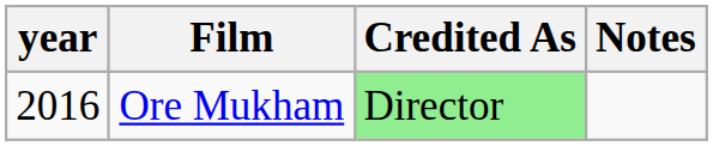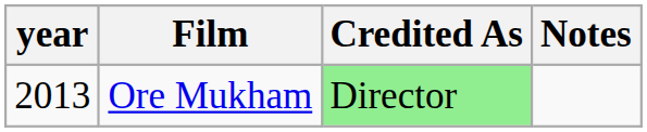 <table class="wikitable">
 <tr>
 <th>year</th>
 <th>Film</th>
 <th>Credited As</th>
 <th>Notes</th>
 </tr>
 <tr>
-<td>2016</td>
+<td>2013</td>
 <td><a href='#'>Ore Mukham</a></td>
 <td style="background: lightgreen;">Director</td>
 <td></td>
 </tr>
 </table>
